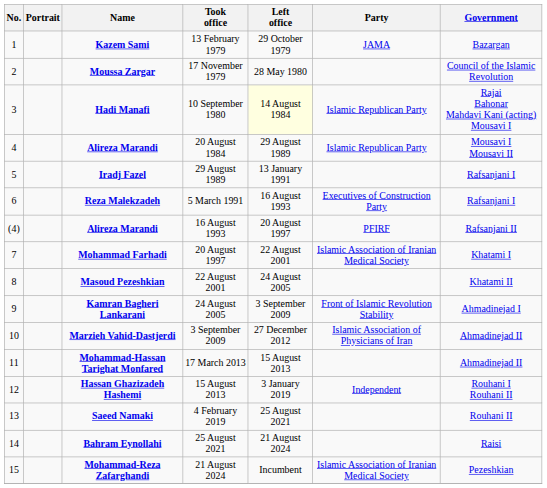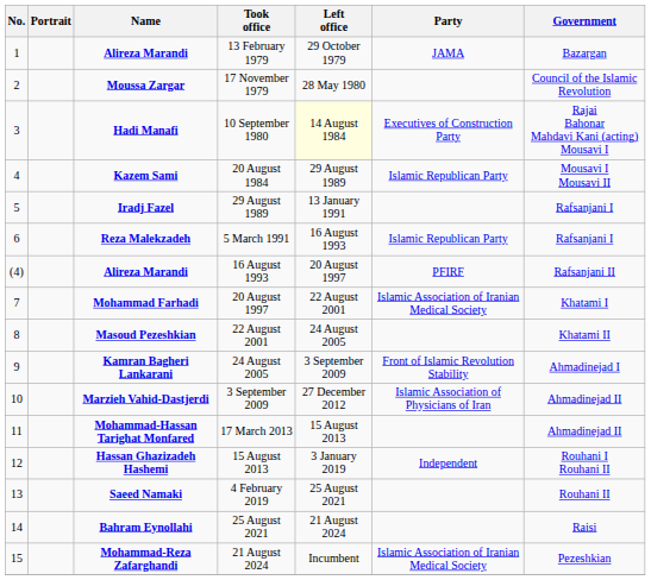 <table class="wikitable" style="text-align:center;">
 <tr>
 <th>No.</th>
 <th>Portrait</th>
 <th>Name</th>
 <th>Took<br>office</th>
 <th>Left<br>office</th>
 <th>Party</th>
 <th><a href='#'>Government</a></th>
 </tr>
 <tr>
 <td>1</td>
 <td></td>
-<td><strong><a href='#'>Kazem Sami</a></strong></td>
+<td><strong><a href='#'>Alireza Marandi</a></strong></td>
 <td>13 February 1979</td>
 <td>29 October 1979</td>
 <td><a href='#'>JAMA</a></td>
 <td><a href='#'>Bazargan</a></td>
 </tr>
 <tr>
 <td>2</td>
 <td></td>
 <td><strong><a href='#'>Moussa Zargar</a></strong></td>
 <td>17 November 1979</td>
 <td>28 May 1980</td>
 <td></td>
 <td><a href='#'>Council of the Islamic Revolution</a></td>
 </tr>
 <tr>
 <td>3</td>
 <td></td>
 <td><strong><a href='#'>Hadi Manafi</a></strong></td>
 <td>10 September 1980</td>
 <td style="background: lightyellow;">14 August 1984</td>
-<td><a href='#'>Islamic Republican Party</a></td>
+<td><a href='#'>Executives of Construction Party</a></td>
 <td><a href='#'>Rajai</a><br><a href='#'>Bahonar</a><br><a href='#'>Mahdavi Kani (acting)</a><br><a href='#'>Mousavi I</a></td>
 </tr>
 <tr>
 <td>4</td>
 <td></td>
-<td><strong><a href='#'>Alireza Marandi</a></strong></td>
+<td><strong><a href='#'>Kazem Sami</a></strong></td>
 <td>20 August 1984</td>
 <td>29 August 1989</td>
 <td><a href='#'>Islamic Republican Party</a></td>
 <td><a href='#'>Mousavi I</a><br><a href='#'>Mousavi II</a></td>
 </tr>
 <tr>
 <td>5</td>
 <td></td>
 <td><strong><a href='#'>Iradj Fazel</a></strong></td>
 <td>29 August 1989</td>
 <td>13 January 1991</td>
 <td></td>
 <td><a href='#'>Rafsanjani I</a></td>
 </tr>
 <tr>
 <td>6</td>
 <td></td>
 <td><strong><a href='#'>Reza Malekzadeh</a></strong></td>
 <td>5 March 1991</td>
 <td>16 August 1993</td>
-<td><a href='#'>Executives of Construction Party</a></td>
+<td><a href='#'>Islamic Republican Party</a></td>
 <td><a href='#'>Rafsanjani I</a></td>
 </tr>
 <tr>
 <td>(4)</td>
 <td></td>
 <td><strong><a href='#'>Alireza Marandi</a></strong></td>
 <td>16 August 1993</td>
 <td>20 August 1997</td>
 <td><a href='#'>PFIRF</a></td>
 <td><a href='#'>Rafsanjani II</a></td>
 </tr>
 <tr>
 <td>7</td>
 <td></td>
 <td><strong><a href='#'>Mohammad Farhadi</a></strong></td>
 <td>20 August 1997</td>
 <td>22 August 2001</td>
 <td><a href='#'>Islamic Association of Iranian Medical Society</a></td>
 <td><a href='#'>Khatami I</a></td>
 </tr>
 <tr>
 <td>8</td>
 <td></td>
 <td><strong><a href='#'>Masoud Pezeshkian</a></strong></td>
 <td>22 August 2001</td>
 <td>24 August 2005</td>
 <td></td>
 <td><a href='#'>Khatami II</a></td>
 </tr>
 <tr>
 <td>9</td>
 <td></td>
 <td><strong><a href='#'>Kamran Bagheri Lankarani</a></strong></td>
 <td>24 August 2005</td>
 <td>3 September 2009</td>
 <td><a href='#'>Front of Islamic Revolution Stability</a></td>
 <td><a href='#'>Ahmadinejad I</a></td>
 </tr>
 <tr>
 <td>10</td>
 <td></td>
 <td><strong><a href='#'>Marzieh Vahid-Dastjerdi</a></strong></td>
 <td>3 September 2009</td>
 <td>27 December 2012</td>
 <td><a href='#'>Islamic Association of Physicians of Iran</a></td>
 <td><a href='#'>Ahmadinejad II</a></td>
 </tr>
 <tr>
 <td>11</td>
 <td></td>
 <td><a href='#'><strong>Mohammad-Hassan Tarighat Monfared</strong></a></td>
 <td>17 March 2013</td>
 <td>15 August 2013</td>
 <td></td>
 <td><a href='#'>Ahmadinejad II</a></td>
 </tr>
 <tr>
 <td>12</td>
 <td></td>
 <td><strong><a href='#'>Hassan Ghazizadeh Hashemi</a></strong></td>
 <td>15 August 2013</td>
 <td>3 January 2019</td>
 <td><a href='#'>Independent</a></td>
 <td><a href='#'>Rouhani I</a><br><a href='#'>Rouhani II</a></td>
 </tr>
 <tr>
 <td>13</td>
 <td></td>
 <td><strong><a href='#'>Saeed Namaki</a></strong></td>
 <td>4 February 2019</td>
 <td>25 August 2021</td>
 <td></td>
 <td><a href='#'>Rouhani II</a></td>
 </tr>
 <tr>
 <td>14</td>
 <td></td>
 <td><strong><a href='#'>Bahram Eynollahi</a></strong></td>
 <td>25 August 2021</td>
 <td>21 August 2024</td>
 <td></td>
 <td><a href='#'>Raisi</a></td>
 </tr>
 <tr>
 <td>15</td>
 <td></td>
 <td><strong><a href='#'>Mohammad-Reza Zafarghandi</a></strong></td>
 <td>21 August 2024</td>
 <td>Incumbent</td>
 <td><a href='#'>Islamic Association of Iranian Medical Society</a></td>
 <td><a href='#'>Pezeshkian</a></td>
 </tr>
 <tr>
 </tr>
 </table>
